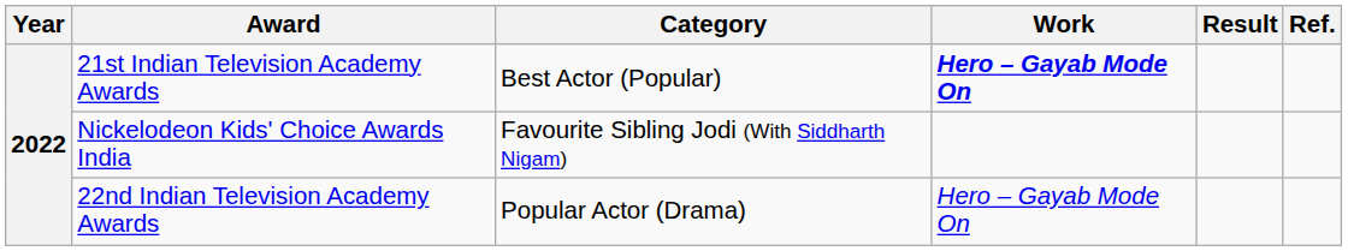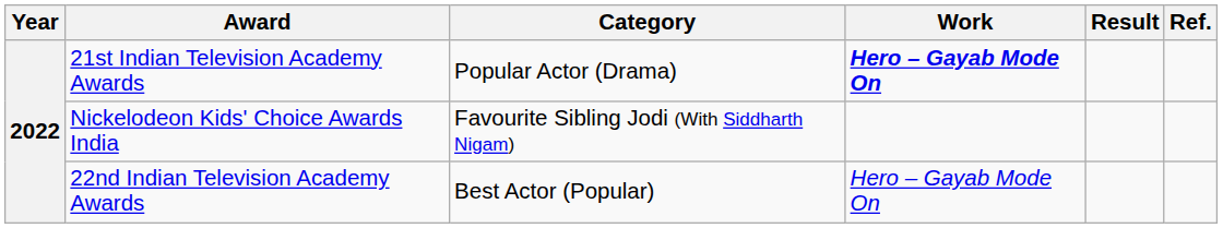 <table class="wikitable plainrowheaders sortable">
 <tr>
 <th scope="col">Year</th>
 <th scope="col">Award</th>
 <th scope="col">Category</th>
 <th scope="col">Work</th>
 <th scope="col" class="unsortable">Result</th>
 <th scope="col" class="unsortable">Ref.</th>
 </tr>
 <tr>
 <th scope="row" rowspan="3">2022</th>
 <td><a href='#'>21st Indian Television Academy Awards</a></td>
-<td>Best Actor (Popular)</td>
+<td>Popular Actor (Drama)</td>
 <td><strong><em><a href='#'>Hero – Gayab Mode On</a></em></strong></td>
 <td></td>
 <td></td>
 </tr>
 <tr>
 <td><a href='#'>Nickelodeon Kids' Choice Awards India</a></td>
 <td>Favourite Sibling Jodi <small>(With <a href='#'>Siddharth Nigam</a>)</small></td>
 <td></td>
 <td></td>
 <td></td>
 </tr>
 <tr>
 <td><a href='#'>22nd Indian Television Academy Awards</a></td>
-<td>Popular Actor (Drama)</td>
+<td>Best Actor (Popular)</td>
 <td><em><a href='#'>Hero – Gayab Mode On</a></em></td>
 <td></td>
 <td></td>
 </tr>
 </table>
